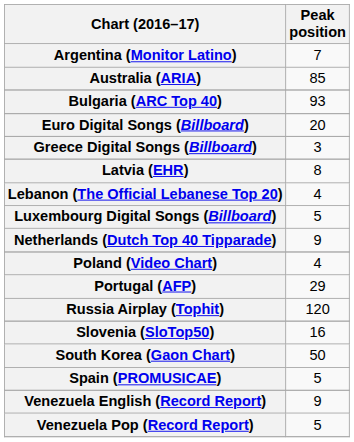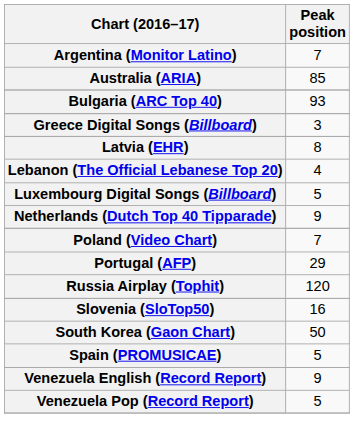 <table class="wikitable sortable plainrowheaders" style="text-align:center;">
 <tr>
 <th>Chart (2016–17)</th>
 <th>Peak<br>position</th>
 </tr>
 <tr>
 <th scope="row">Argentina (<a href='#'>Monitor Latino</a>)</th>
 <td>7</td>
 </tr>
 <tr>
 <th scope="row">Australia (<a href='#'>ARIA</a>)</th>
 <td>85</td>
 </tr>
 <tr>
 </tr>
 <tr>
 </tr>
 <tr>
 </tr>
 <tr>
 <th scope="row">Bulgaria (<a href='#'>ARC Top 40</a>)</th>
 <td>93</td>
 </tr>
 <tr>
 </tr>
 <tr>
 </tr>
 <tr>
 </tr>
 <tr>
-</tr>
-<tr>
-<th scope="row">Euro Digital Songs (<em><a href='#'>Billboard</a></em>)</th>
-<td>20</td>
 </tr>
 <tr>
 </tr>
 <tr>
 </tr>
 <tr>
 </tr>
 <tr>
 <th scope="row">Greece Digital Songs (<em><a href='#'>Billboard</a></em>)</th>
 <td>3</td>
 </tr>
 <tr>
 </tr>
 <tr>
 </tr>
 <tr>
 </tr>
 <tr>
 </tr>
 <tr>
 </tr>
 <tr>
 <th scope="row">Latvia (<a href='#'>EHR</a>)</th>
 <td>8</td>
 </tr>
 <tr>
 <th scope="row">Lebanon (<a href='#'>The Official Lebanese Top 20</a>)</th>
 <td>4</td>
 </tr>
 <tr>
 <th scope="row">Luxembourg Digital Songs (<em><a href='#'>Billboard</a></em>)</th>
 <td>5</td>
 </tr>
 <tr>
 <th scope="row">Netherlands (<a href='#'>Dutch Top 40 Tipparade</a>)</th>
 <td>9</td>
 </tr>
 <tr>
 </tr>
 <tr>
 </tr>
 <tr>
 </tr>
 <tr>
 <th scope="row">Poland (<a href='#'>Video Chart</a>)</th>
-<td>4</td>
+<td>7</td>
 </tr>
 <tr>
 <th scope="row">Portugal (<a href='#'>AFP</a>)</th>
 <td align=center>29</td>
 </tr>
 <tr>
 <th scope="row">Russia Airplay (<a href='#'>Tophit</a>)</th>
 <td>120</td>
 </tr>
 <tr>
 </tr>
 <tr>
 </tr>
 <tr>
 </tr>
 <tr>
 <th scope="row">Slovenia (<a href='#'>SloTop50</a>)</th>
 <td>16</td>
 </tr>
 <tr>
 <th scope="row">South Korea (<a href='#'>Gaon Chart</a>)</th>
 <td>50</td>
 </tr>
 <tr>
 <th scope="row">Spain (<a href='#'>PROMUSICAE</a>)</th>
 <td>5</td>
 </tr>
 <tr>
 </tr>
 <tr>
 </tr>
 <tr>
 </tr>
 <tr>
 </tr>
 <tr>
 </tr>
 <tr>
 <th scope="row">Venezuela English (<a href='#'>Record Report</a>)</th>
 <td>9</td>
 </tr>
 <tr>
 <th scope="row">Venezuela Pop (<a href='#'>Record Report</a>)</th>
 <td>5</td>
 </tr>
 <tr>
 </tr>
 </table>
